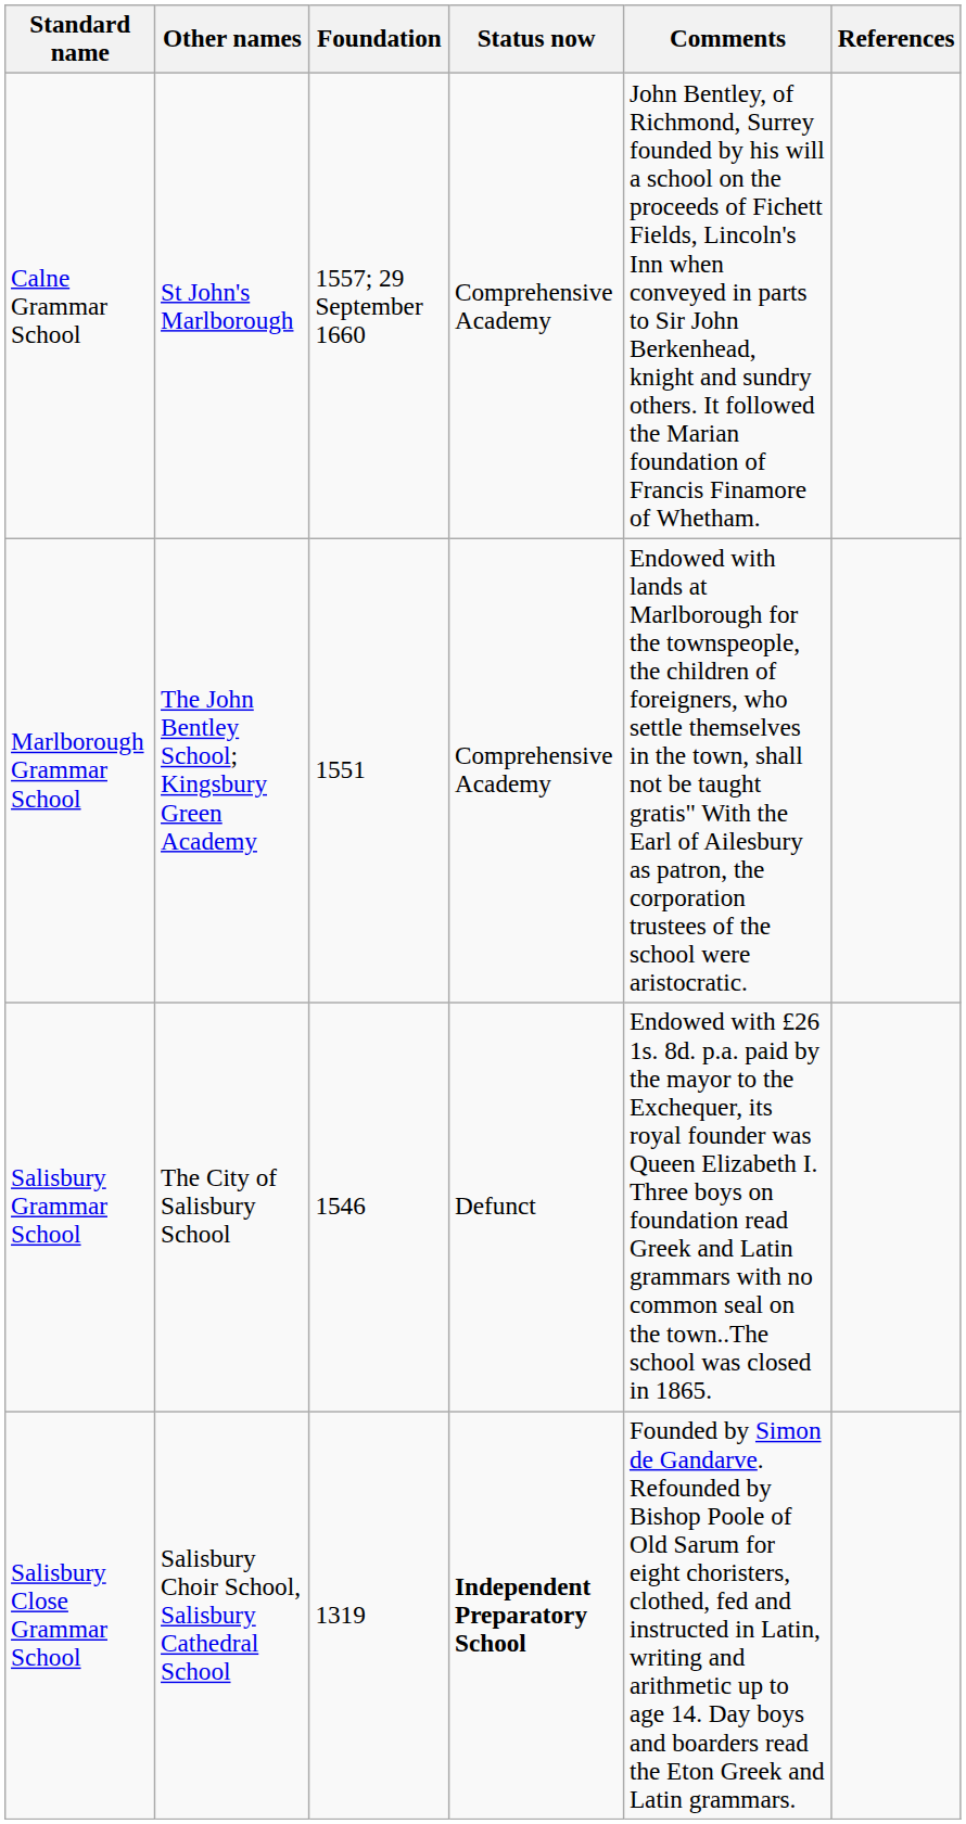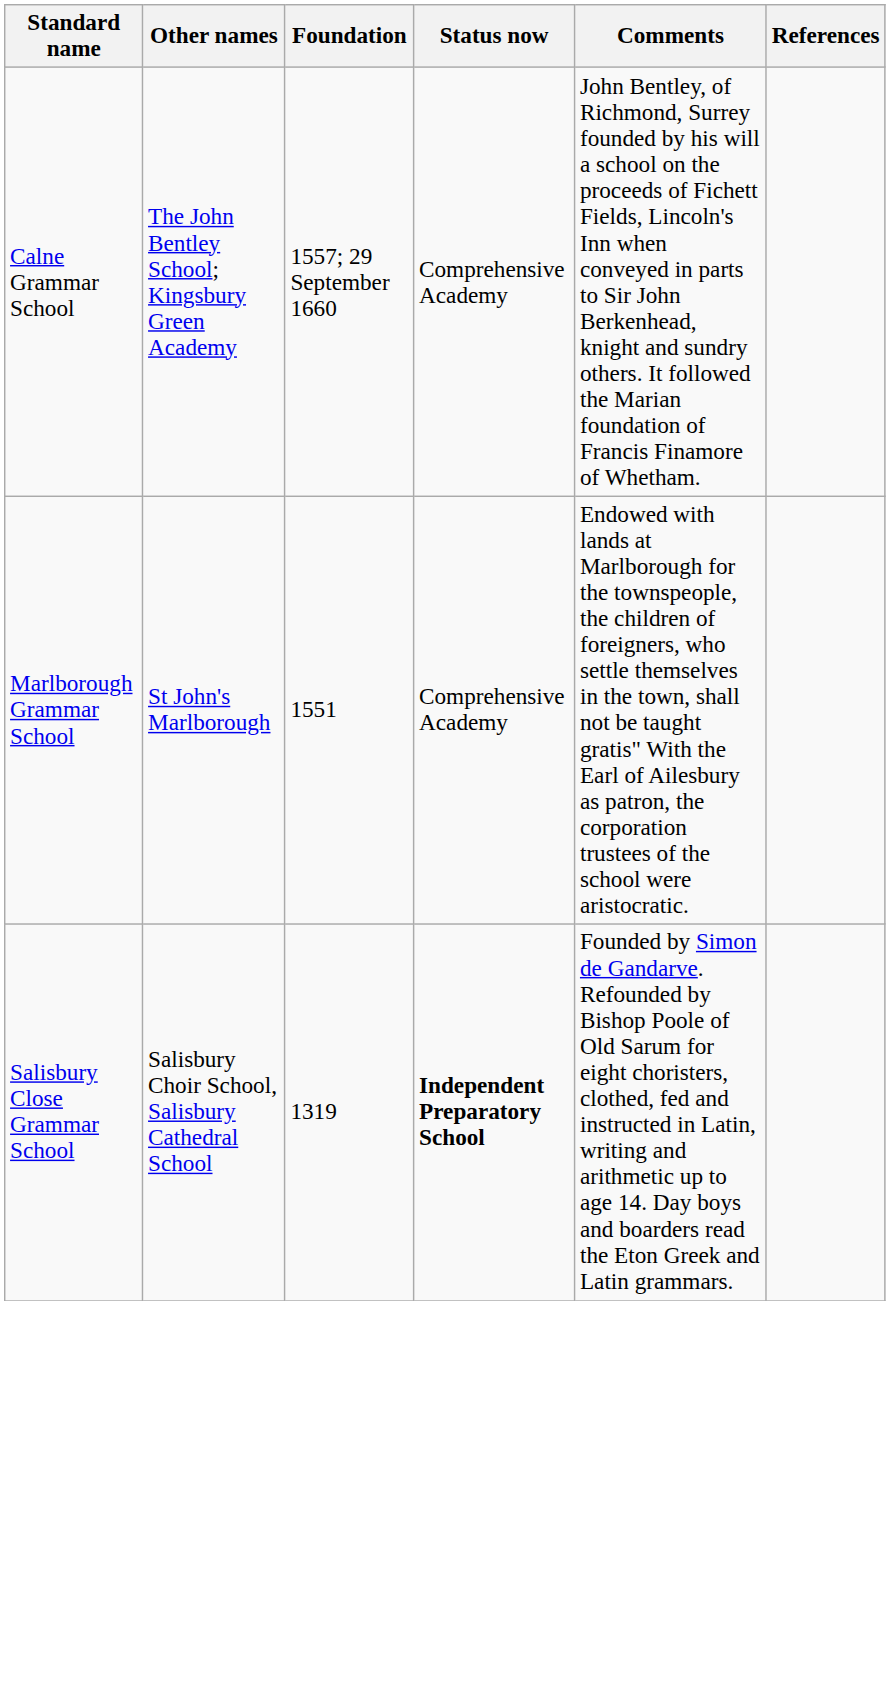 <table class="wikitable">
 <tr>
 <th>Standard name</th>
 <th>Other names</th>
 <th>Foundation</th>
 <th>Status now</th>
 <th>Comments</th>
 <th>References</th>
 </tr>
 <tr>
 <td><a href='#'>Calne</a> Grammar School</td>
-<td><a href='#'>St John's Marlborough</a></td>
+<td><a href='#'>The John Bentley School</a>;<br><a href='#'>Kingsbury Green Academy</a></td>
 <td>1557; 29 September 1660</td>
 <td>Comprehensive Academy</td>
 <td>John Bentley, of Richmond, Surrey founded by his will a school on the proceeds of Fichett Fields, Lincoln's Inn when conveyed in parts to Sir John Berkenhead, knight and sundry others. It followed the Marian foundation of Francis Finamore of Whetham.</td>
 <td></td>
 </tr>
 <tr>
 <td><a href='#'>Marlborough Grammar School</a></td>
-<td><a href='#'>The John Bentley School</a>;<br><a href='#'>Kingsbury Green Academy</a></td>
+<td><a href='#'>St John's Marlborough</a></td>
 <td>1551</td>
 <td>Comprehensive Academy</td>
 <td>Endowed with lands at Marlborough for the townspeople, the children of foreigners, who settle themselves in the town, shall not be taught gratis" With the Earl of Ailesbury as patron, the corporation trustees of the school were aristocratic.</td>
-<td></td>
-</tr>
-<tr>
-<td><a href='#'>Salisbury Grammar School</a></td>
-<td>The City of Salisbury School</td>
-<td>1546</td>
-<td>Defunct</td>
-<td>Endowed with £26 1s. 8d. p.a. paid by the mayor to the Exchequer, its royal founder was Queen Elizabeth I. Three boys on foundation read Greek and Latin grammars with no common seal on the town..The school was closed in 1865.</td>
 <td></td>
 </tr>
 <tr>
 <td><a href='#'>Salisbury Close Grammar School</a></td>
 <td>Salisbury Choir School, <a href='#'>Salisbury Cathedral School</a></td>
 <td>1319</td>
 <td><strong>Independent Preparatory School</strong></td>
 <td>Founded by <a href='#'>Simon de Gandarve</a>. Refounded by Bishop Poole of Old Sarum for eight choristers, clothed, fed and instructed in Latin, writing and arithmetic up to age 14. Day boys and boarders read the Eton Greek and Latin grammars.</td>
 <td></td>
 </tr>
 </table>
